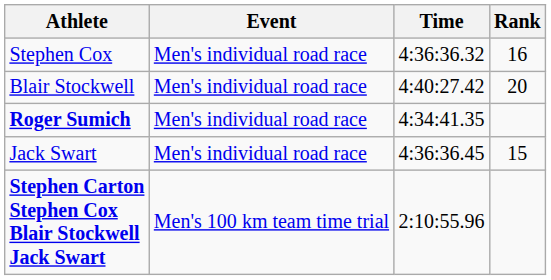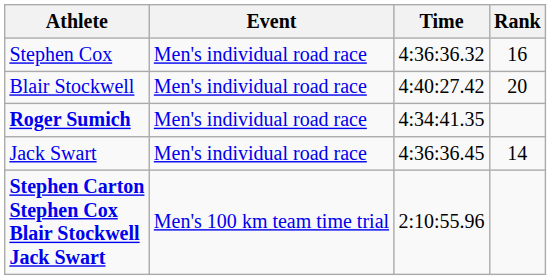 <table class=wikitable style="font-size:90%;">
 <tr>
 <th>Athlete</th>
 <th>Event</th>
 <th>Time</th>
 <th>Rank</th>
 </tr>
 <tr align=center>
 <td align=left><a href='#'>Stephen Cox</a></td>
 <td align=left><a href='#'>Men's individual road race</a></td>
 <td>4:36:36.32</td>
 <td>16</td>
 </tr>
 <tr align=center>
 <td align=left><a href='#'>Blair Stockwell</a></td>
 <td align=left><a href='#'>Men's individual road race</a></td>
 <td>4:40:27.42</td>
 <td>20</td>
 </tr>
 <tr align=center>
 <td align=left><strong><a href='#'>Roger Sumich</a></strong></td>
 <td align=left><a href='#'>Men's individual road race</a></td>
 <td>4:34:41.35</td>
 <td></td>
 </tr>
 <tr align=center>
 <td align=left><a href='#'>Jack Swart</a></td>
 <td align=left><a href='#'>Men's individual road race</a></td>
 <td>4:36:36.45</td>
-<td>15</td>
+<td>14</td>
 </tr>
 <tr align=center>
 <td align=left><strong><a href='#'>Stephen Carton</a><br><a href='#'>Stephen Cox</a><br><a href='#'>Blair Stockwell</a><br><a href='#'>Jack Swart</a></strong></td>
 <td align=left><a href='#'>Men's 100 km team time trial</a></td>
 <td>2:10:55.96</td>
 <td></td>
 </tr>
 </table>
